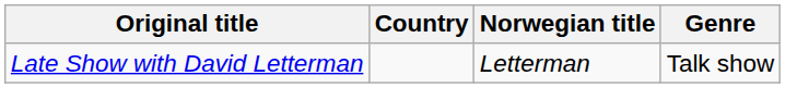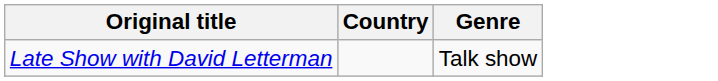 <table class="wikitable">
 <tr>
 <th>Original title</th>
 <th>Country</th>
-<th>Norwegian title</th>
 <th>Genre</th>
 </tr>
 <tr>
 <td><em><a href='#'>Late Show with David Letterman</a></em></td>
 <td></td>
-<td><em>Letterman</em></td>
 <td>Talk show</td>
 </tr>
 </table>
